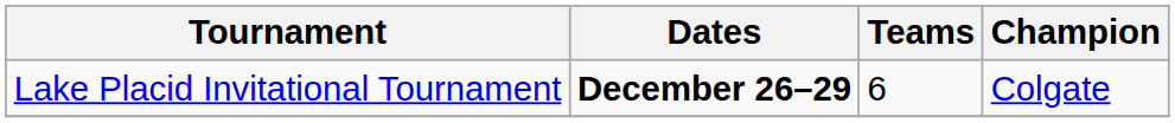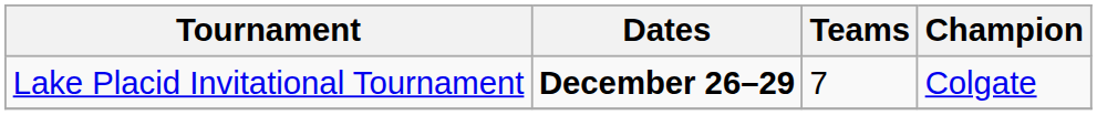 <table class="wikitable">
 <tr>
 <th>Tournament</th>
 <th>Dates</th>
 <th>Teams</th>
 <th>Champion</th>
 </tr>
 <tr>
 <td><a href='#'>Lake Placid Invitational Tournament</a></td>
 <td><strong>December 26–29</strong></td>
-<td>6</td>
+<td>7</td>
 <td><a href='#'>Colgate</a></td>
 </tr>
 <tr>
 </tr>
 </table>
